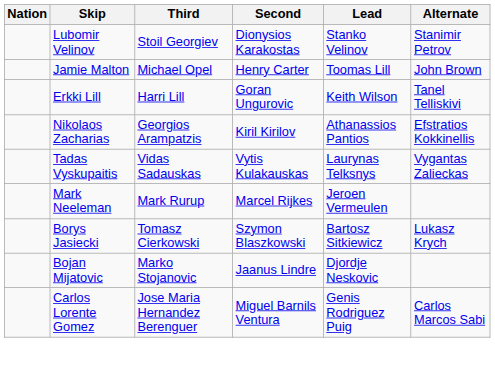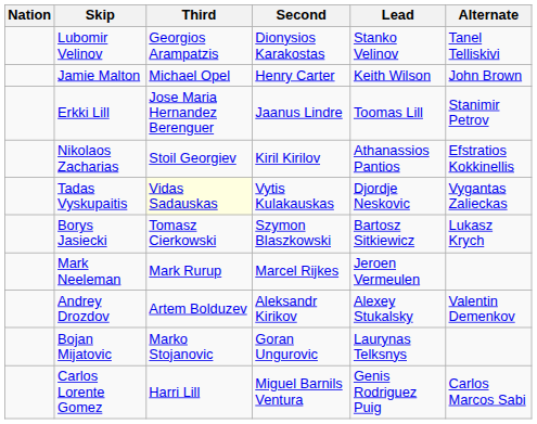 <table class="wikitable">
 <tr>
 <th>Nation</th>
 <th>Skip</th>
 <th>Third</th>
 <th>Second</th>
 <th>Lead</th>
 <th>Alternate</th>
 </tr>
 <tr>
 <td></td>
 <td><a href='#'>Lubomir Velinov</a></td>
-<td><a href='#'>Stoil Georgiev</a></td>
+<td><a href='#'>Georgios Arampatzis</a></td>
 <td><a href='#'>Dionysios Karakostas</a></td>
 <td><a href='#'>Stanko Velinov</a></td>
-<td><a href='#'>Stanimir Petrov</a></td>
+<td><a href='#'>Tanel Telliskivi</a></td>
 </tr>
 <tr>
 <td></td>
 <td><a href='#'>Jamie Malton</a></td>
 <td><a href='#'>Michael Opel</a></td>
 <td><a href='#'>Henry Carter</a></td>
-<td><a href='#'>Toomas Lill</a></td>
+<td><a href='#'>Keith Wilson</a></td>
 <td><a href='#'>John Brown</a></td>
 </tr>
 <tr>
 <td></td>
 <td><a href='#'>Erkki Lill</a></td>
-<td><a href='#'>Harri Lill</a></td>
-<td><a href='#'>Goran Ungurovic</a></td>
-<td><a href='#'>Keith Wilson</a></td>
-<td><a href='#'>Tanel Telliskivi</a></td>
+<td><a href='#'>Jose Maria Hernandez Berenguer</a></td>
+<td><a href='#'>Jaanus Lindre</a></td>
+<td><a href='#'>Toomas Lill</a></td>
+<td><a href='#'>Stanimir Petrov</a></td>
 </tr>
 <tr>
 <td></td>
 <td><a href='#'>Nikolaos Zacharias</a></td>
-<td><a href='#'>Georgios Arampatzis</a></td>
+<td><a href='#'>Stoil Georgiev</a></td>
 <td><a href='#'>Kiril Kirilov</a></td>
 <td><a href='#'>Athanassios Pantios</a></td>
 <td><a href='#'>Efstratios Kokkinellis</a></td>
 </tr>
 <tr>
 <td></td>
 <td><a href='#'>Tadas Vyskupaitis</a></td>
-<td><a href='#'>Vidas Sadauskas</a></td>
+<td style="background: lightyellow;"><a href='#'>Vidas Sadauskas</a></td>
 <td><a href='#'>Vytis Kulakauskas</a></td>
-<td><a href='#'>Laurynas Telksnys</a></td>
+<td><a href='#'>Djordje Neskovic</a></td>
 <td><a href='#'>Vygantas Zalieckas</a></td>
+</tr>
+<tr>
+<td></td>
+<td><a href='#'>Borys Jasiecki</a></td>
+<td><a href='#'>Tomasz Cierkowski</a></td>
+<td><a href='#'>Szymon Blaszkowski</a></td>
+<td><a href='#'>Bartosz Sitkiewicz</a></td>
+<td><a href='#'>Lukasz Krych</a></td>
 </tr>
 <tr>
 <td></td>
 <td><a href='#'>Mark Neeleman</a></td>
 <td><a href='#'>Mark Rurup</a></td>
 <td><a href='#'>Marcel Rijkes</a></td>
 <td><a href='#'>Jeroen Vermeulen</a></td>
 <td></td>
 </tr>
 <tr>
 <td></td>
-<td><a href='#'>Borys Jasiecki</a></td>
-<td><a href='#'>Tomasz Cierkowski</a></td>
-<td><a href='#'>Szymon Blaszkowski</a></td>
-<td><a href='#'>Bartosz Sitkiewicz</a></td>
-<td><a href='#'>Lukasz Krych</a></td>
+<td><a href='#'>Andrey Drozdov</a></td>
+<td><a href='#'>Artem Bolduzev</a></td>
+<td><a href='#'>Aleksandr Kirikov</a></td>
+<td><a href='#'>Alexey Stukalsky</a></td>
+<td><a href='#'>Valentin Demenkov</a></td>
 </tr>
 <tr>
 <td></td>
 <td><a href='#'>Bojan Mijatovic</a></td>
 <td><a href='#'>Marko Stojanovic</a></td>
-<td><a href='#'>Jaanus Lindre</a></td>
-<td><a href='#'>Djordje Neskovic</a></td>
+<td><a href='#'>Goran Ungurovic</a></td>
+<td><a href='#'>Laurynas Telksnys</a></td>
 <td></td>
 </tr>
 <tr>
 <td></td>
 <td><a href='#'>Carlos Lorente Gomez</a></td>
-<td><a href='#'>Jose Maria Hernandez Berenguer</a></td>
+<td><a href='#'>Harri Lill</a></td>
 <td><a href='#'>Miguel Barnils Ventura</a></td>
 <td><a href='#'>Genis Rodriguez Puig</a></td>
 <td><a href='#'>Carlos Marcos Sabi</a></td>
 </tr>
 </table>
